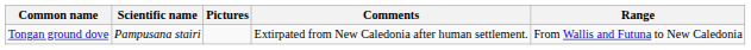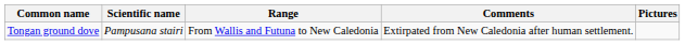 <table class="wikitable sortable">
 <tr>
 <th>Common name</th>
 <th>Scientific name</th>
+<th>Range</th>
+<th class="unsortable">Comments</th>
 <th class="unsortable">Pictures</th>
-<th class="unsortable">Comments</th>
-<th>Range</th>
 </tr>
 <tr>
 <td><a href='#'>Tongan ground dove</a></td>
 <td><em>Pampusana stairi</em></td>
+<td>From <a href='#'>Wallis and Futuna</a> to New Caledonia</td>
+<td>Extirpated from New Caledonia after human settlement.</td>
 <td></td>
-<td>Extirpated from New Caledonia after human settlement.</td>
-<td>From <a href='#'>Wallis and Futuna</a> to New Caledonia</td>
 </tr>
 </table>
